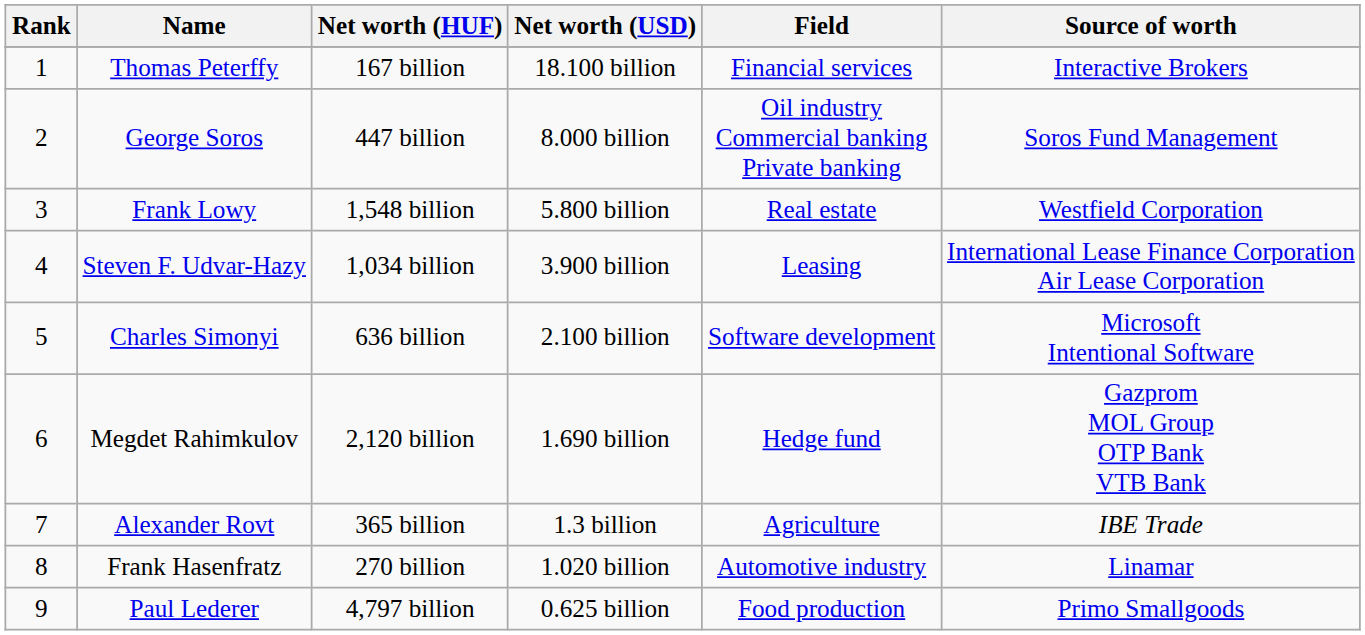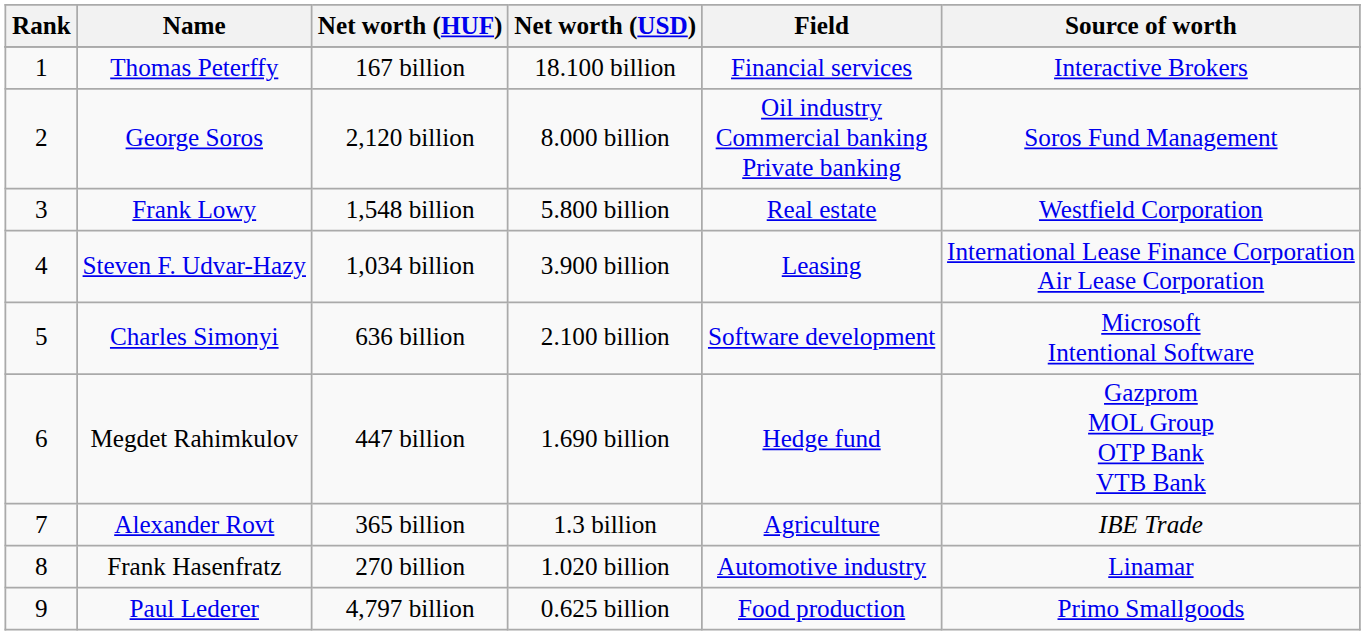 <table class="wikitable sortable" style="float:; margin:0 0 0.5em 1em; text-align:center; font-size:90%;">
 <tr>
 <th>Rank</th>
 <th>Name</th>
 <th>Net worth (<a href='#'>HUF</a>)</th>
 <th>Net worth (<a href='#'>USD</a>)</th>
 <th>Field</th>
 <th>Source of worth</th>
 </tr>
 <tr>
 </tr>
 <tr>
 <td>1</td>
 <td><a href='#'>Thomas Peterffy</a></td>
 <td>167 billion</td>
 <td>18.100 billion</td>
 <td><a href='#'>Financial services</a></td>
 <td><a href='#'>Interactive Brokers</a></td>
 </tr>
 <tr>
 <td>2</td>
 <td><a href='#'>George Soros</a></td>
-<td>447 billion</td>
+<td>2,120 billion</td>
 <td>8.000 billion</td>
 <td><a href='#'>Oil industry</a> <br><a href='#'>Commercial banking</a> <br><a href='#'>Private banking</a></td>
 <td><a href='#'>Soros Fund Management</a></td>
 </tr>
 <tr>
 <td>3</td>
 <td><a href='#'>Frank Lowy</a></td>
 <td>1,548 billion</td>
 <td>5.800 billion</td>
 <td><a href='#'>Real estate</a></td>
 <td><a href='#'>Westfield Corporation</a></td>
 </tr>
 <tr>
 <td>4</td>
 <td><a href='#'>Steven F. Udvar-Hazy</a></td>
 <td>1,034 billion</td>
 <td>3.900 billion</td>
 <td><a href='#'>Leasing</a></td>
 <td><a href='#'>International Lease Finance Corporation</a> <br><a href='#'>Air Lease Corporation</a></td>
 </tr>
 <tr>
 <td>5</td>
 <td><a href='#'>Charles Simonyi</a></td>
 <td>636 billion</td>
 <td>2.100 billion</td>
 <td><a href='#'>Software development</a></td>
 <td><a href='#'>Microsoft</a> <br><a href='#'>Intentional Software</a></td>
 </tr>
 <tr>
 <td>6</td>
 <td>Megdet Rahimkulov</td>
-<td>2,120 billion</td>
+<td>447 billion</td>
 <td>1.690 billion</td>
 <td><a href='#'>Hedge fund</a></td>
 <td><a href='#'>Gazprom</a> <br><a href='#'>MOL Group</a> <br><a href='#'>OTP Bank</a> <br><a href='#'>VTB Bank</a></td>
 </tr>
 <tr>
 <td>7</td>
 <td><a href='#'>Alexander Rovt</a></td>
 <td>365 billion</td>
 <td>1.3 billion</td>
 <td><a href='#'>Agriculture</a></td>
 <td><em>IBE Trade</em></td>
 </tr>
 <tr>
 <td>8</td>
 <td>Frank Hasenfratz</td>
 <td>270 billion</td>
 <td>1.020 billion</td>
 <td><a href='#'>Automotive industry</a></td>
 <td><a href='#'>Linamar</a></td>
 </tr>
 <tr>
 <td>9</td>
 <td><a href='#'>Paul Lederer</a></td>
 <td>4,797 billion</td>
 <td>0.625 billion</td>
 <td><a href='#'>Food production</a></td>
 <td><a href='#'>Primo Smallgoods</a></td>
 </tr>
 </table>
